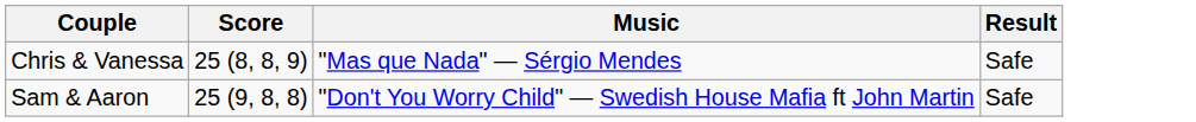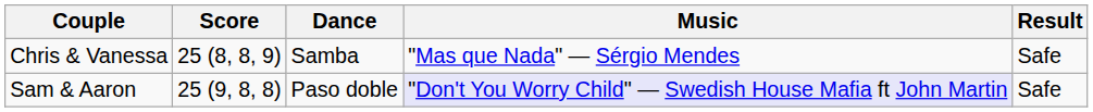 <table class="wikitable sortable">
 <tr>
 <th rowspan="1">Couple</th>
 <th colspan="1">Score</th>
+<th rowspan="1">Dance</th>
 <th rowspan="1">Music</th>
 <th rowspan="1">Result</th>
 </tr>
 <tr>
 <td>Chris & Vanessa</td>
 <td>25 (8, 8, 9)</td>
+<td>Samba</td>
 <td>"<a href='#'>Mas que Nada</a>" — <a href='#'>Sérgio Mendes</a></td>
 <td>Safe</td>
 </tr>
 <tr>
 <td>Sam & Aaron</td>
 <td>25 (9, 8, 8)</td>
-<td>"<a href='#'>Don't You Worry Child</a>" — <a href='#'>Swedish House Mafia</a> ft <a href='#'>John Martin</a></td>
+<td>Paso doble</td>
+<td style="background: lavender;">"<a href='#'>Don't You Worry Child</a>" — <a href='#'>Swedish House Mafia</a> ft <a href='#'>John Martin</a></td>
 <td>Safe</td>
 </tr>
 </table>
